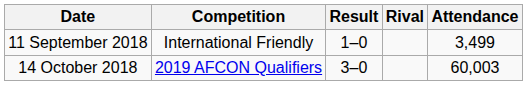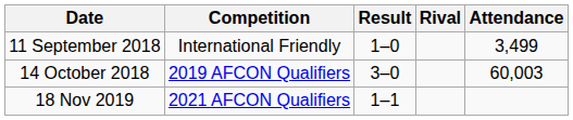 <table class="wikitable sortable">
 <tr>
 <th>Date</th>
 <th>Competition</th>
 <th>Result</th>
 <th>Rival</th>
 <th>Attendance</th>
 </tr>
 <tr>
 <td align="center">11 September 2018</td>
 <td align="center">International Friendly</td>
 <td align="center">1–0</td>
 <td align="center"></td>
 <td align="center">3,499</td>
 </tr>
 <tr>
 <td align="center">14 October 2018</td>
 <td align="center"><a href='#'>2019 AFCON Qualifiers</a></td>
 <td align="center">3–0</td>
 <td align="center"></td>
 <td align="center">60,003</td>
 </tr>
+<tr>
+<td align="center">18 Nov 2019</td>
+<td align="center"><a href='#'>2021 AFCON Qualifiers</a></td>
+<td align="center">1–1</td>
+<td align="center"></td>
+<td align="center"></td>
+</tr>
 </table>
